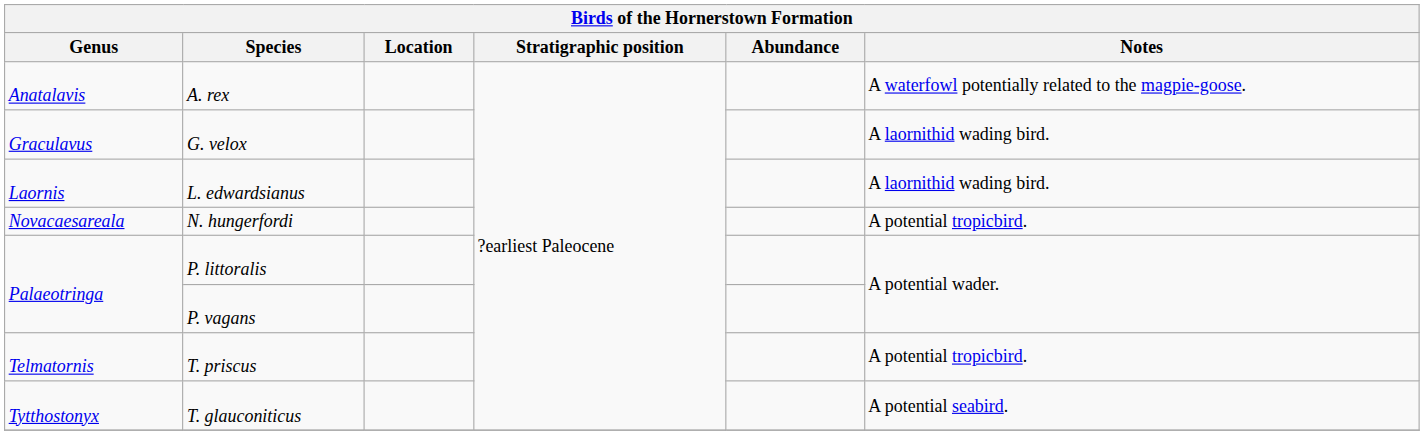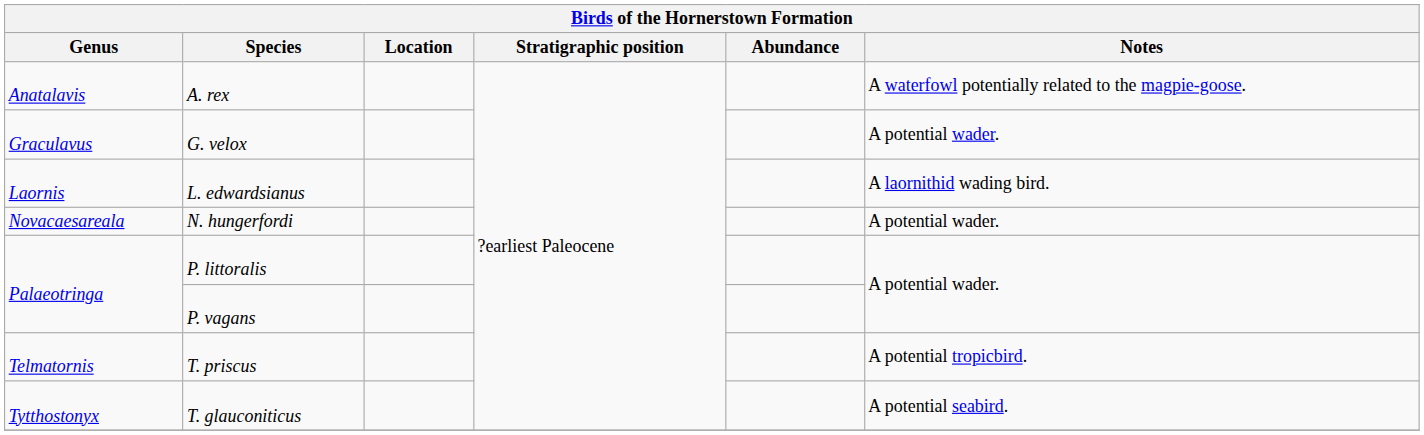 <table class="wikitable" align="center" width="100%">
 <tr>
 <th colspan="7" align="center"><strong><a href='#'>Birds</a> of the Hornerstown Formation</strong></th>
 </tr>
 <tr>
 <th>Genus</th>
 <th>Species</th>
 <th>Location</th>
 <th>Stratigraphic position</th>
 <th>Abundance</th>
 <th>Notes<br></th>
 </tr>
 <tr>
 <td><br><em><a href='#'>Anatalavis</a></em></td>
 <td><br><em>A. rex</em></td>
 <td></td>
 <td rowspan="8">?earliest Paleocene</td>
 <td></td>
 <td>A <a href='#'>waterfowl</a> potentially related to the <a href='#'>magpie-goose</a>.</td>
 </tr>
 <tr>
 <td><br><em><a href='#'>Graculavus</a></em></td>
 <td><br><em>G. velox</em></td>
 <td></td>
 <td></td>
-<td>A <a href='#'>laornithid</a> wading bird.</td>
+<td>A potential <a href='#'>wader</a>.</td>
 </tr>
 <tr>
 <td><br><em><a href='#'>Laornis</a></em></td>
 <td><br><em>L. edwardsianus</em></td>
 <td></td>
 <td></td>
 <td>A <a href='#'>laornithid</a> wading bird.</td>
 </tr>
 <tr>
 <td><em><a href='#'>Novacaesareala</a></em></td>
 <td><em>N. hungerfordi</em></td>
 <td></td>
 <td></td>
-<td>A potential <a href='#'>tropicbird</a>.</td>
+<td>A potential wader.</td>
 </tr>
 <tr>
 <td rowspan="2"><br><em><a href='#'>Palaeotringa</a></em></td>
 <td><br><em>P. littoralis</em></td>
 <td></td>
 <td></td>
 <td rowspan="2">A potential wader.</td>
 </tr>
 <tr>
 <td><br><em>P. vagans</em></td>
 <td></td>
 <td></td>
 </tr>
 <tr>
 <td><br><em><a href='#'>Telmatornis</a></em></td>
 <td><br><em>T. priscus</em></td>
 <td></td>
 <td></td>
 <td>A potential <a href='#'>tropicbird</a>.</td>
 </tr>
 <tr>
 <td><br><em><a href='#'>Tytthostonyx</a></em></td>
 <td><br><em>T. glauconiticus</em></td>
 <td></td>
 <td></td>
 <td>A potential <a href='#'>seabird</a>.</td>
 </tr>
 <tr>
 </tr>
 </table>
